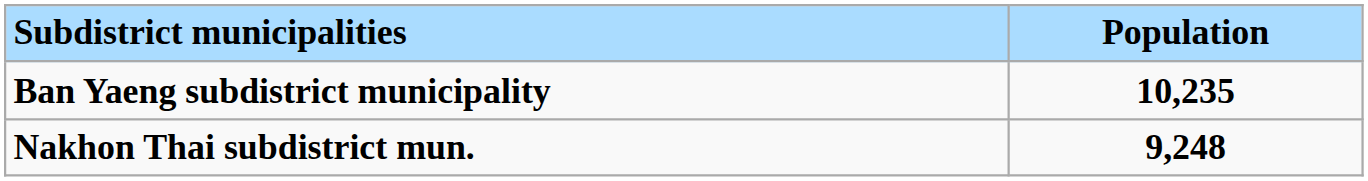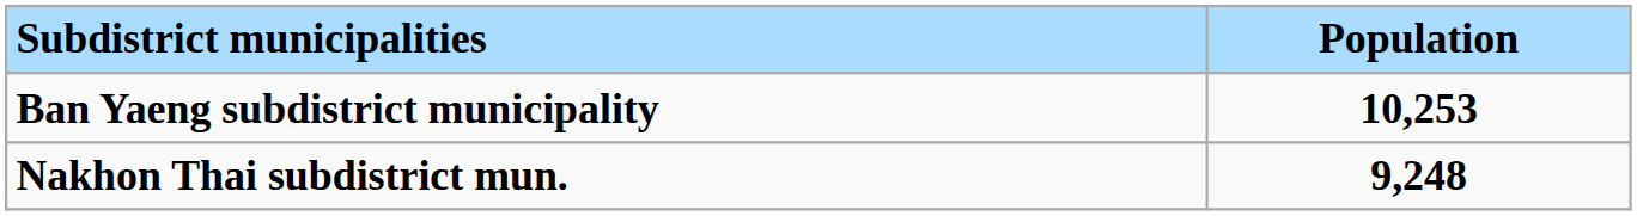 <table class="wikitable" style="width:48%;">
 <tr>
 <th scope="col" style= "width:74%; background: #aadcff; text-align:left;"><strong>Subdistrict municipalities</strong></th>
 <th scope="col" style= "width:26%; background: #aadcff; text-align:center;"><strong>Population</strong></th>
 </tr>
 <tr>
 <td><strong>Ban Yaeng subdistrict municipality</strong></td>
-<td style="text-align:center;"><strong>10,235</strong></td>
+<td style="text-align:center;"><strong>10,253</strong></td>
 </tr>
 <tr>
 <td><strong>Nakhon Thai subdistrict mun.</strong></td>
 <td style="text-align:center;"><strong>9,248</strong></td>
 </tr>
 </table>
